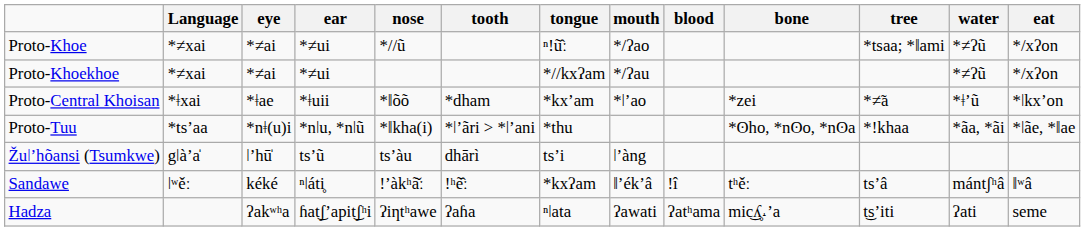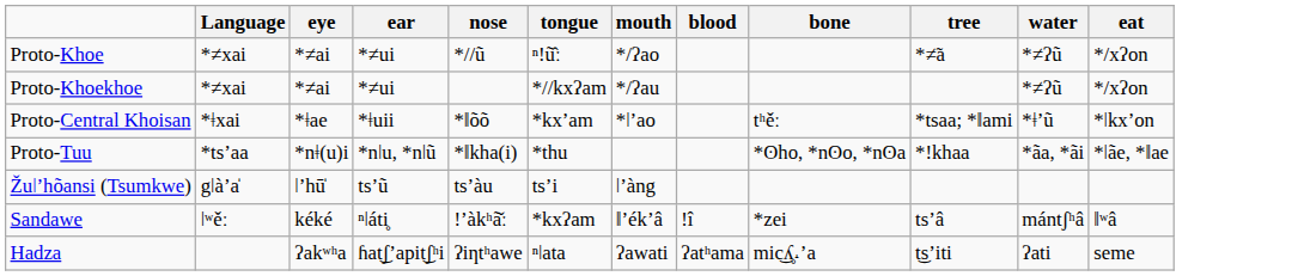 <table class="wikitable sortable"  style="font-size: 85%">
 <tr>
 <td></td>
 <th>Language</th>
 <th>eye</th>
 <th>ear</th>
 <th>nose</th>
-<th>tooth</th>
 <th>tongue</th>
 <th>mouth</th>
 <th>blood</th>
 <th>bone</th>
 <th>tree</th>
 <th>water</th>
 <th>eat</th>
 </tr>
 <tr>
 <td>Proto-<a href='#'>Khoe</a></td>
 <td>*≠xai</td>
 <td>*≠ai</td>
 <td>*≠ui</td>
 <td>*//ũ</td>
-<td></td>
 <td>ⁿ!ũ̂ː</td>
 <td>*/ʔao</td>
 <td></td>
 <td></td>
-<td>*tsaa; *ǁami</td>
+<td>*≠̃a</td>
 <td>*≠ʔũ</td>
 <td>*/xʔon</td>
 </tr>
 <tr>
 <td>Proto-<a href='#'>Khoekhoe</a></td>
 <td>*≠xai</td>
 <td>*≠ai</td>
 <td>*≠ui</td>
-<td></td>
 <td></td>
 <td>*//kxʔam</td>
 <td>*/ʔau</td>
 <td></td>
 <td></td>
 <td></td>
 <td>*≠ʔũ</td>
 <td>*/xʔon</td>
 </tr>
 <tr>
 <td>Proto-<a href='#'>Central Khoisan</a></td>
 <td>*ǂxai</td>
 <td>*ǂae</td>
 <td>*ǂuii</td>
 <td>*ǁõõ</td>
-<td>*dham</td>
 <td>*kx’am</td>
 <td>*ǀ’ao</td>
 <td></td>
-<td>*zei</td>
-<td>*≠̃a</td>
+<td>tʰěː</td>
+<td>*tsaa; *ǁami</td>
 <td>*ǂ’ũ</td>
 <td>*ǀkx’on</td>
 </tr>
 <tr>
 <td>Proto-<a href='#'>Tuu</a></td>
 <td>*tsʼaa</td>
 <td>*nǂ(u)i</td>
 <td>*nǀu, *nǀũ</td>
 <td>*ǁkha(i)</td>
-<td>*ǀʼãri > *ǀʼani</td>
 <td>*thu</td>
 <td></td>
 <td></td>
 <td>*ʘho, *nʘo, *nʘa</td>
 <td>*!khaa</td>
 <td>*ãa, *ãi</td>
 <td>*ǀãe, *ǁae</td>
 </tr>
 <tr>
 <td><a href='#'>Žuǀʼhõansi</a> (<a href='#'>Tsumkwe</a>)</td>
 <td>gǀà’a̍</td>
 <td>ǀ’hū̍</td>
 <td>ts’ũ</td>
 <td>ts’àu</td>
-<td>dhārì</td>
 <td>ts’i</td>
 <td>ǀ’àng</td>
 <td></td>
 <td></td>
 <td></td>
 <td></td>
 <td></td>
 </tr>
 <tr>
 <td><a href='#'>Sandawe</a></td>
 <td>ǀʷěː</td>
 <td>kéké</td>
 <td>ⁿǀáti̥</td>
 <td>!’àkʰã̌ː</td>
-<td>!ʰẽ̂ː</td>
 <td>*kxʔam</td>
 <td>ǁ’ék’â</td>
 <td>!î</td>
-<td>tʰěː</td>
+<td>*zei</td>
 <td>ts’â</td>
 <td>mántʃʰâ</td>
 <td>ǁʷâ</td>
 </tr>
 <tr>
 <td><a href='#'>Hadza</a></td>
 <td></td>
 <td>ʔakʷʰa</td>
 <td>ɦat͜ʃ’apit͜ʃʰi</td>
 <td>ʔiƞtʰawe</td>
-<td>ʔaɦa</td>
 <td>ⁿǀata</td>
 <td>ʔawati</td>
 <td>ʔatʰama</td>
 <td>mic͜ʎ̥˔’a</td>
 <td>t͜s’iti</td>
 <td>ʔati</td>
 <td>seme</td>
 </tr>
 </table>
